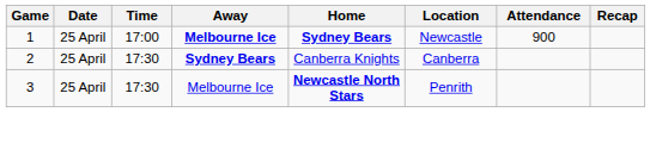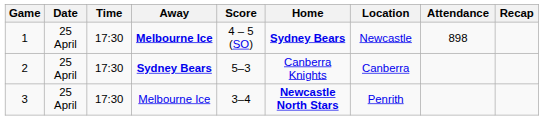 <table class="wikitable" width="85%" style="margin: 1em auto 1em auto">
 <tr>
 <th width="1%">Game</th>
 <th width="6%">Date</th>
 <th width="6%">Time</th>
 <th width="12%">Away</th>
+<th width="6%">Score</th>
 <th width="12%">Home</th>
 <th width="7%">Location</th>
 <th width="4%">Attendance</th>
 <th width="2%">Recap</th>
 </tr>
 <tr align="center">
 <td>1</td>
 <td>25 April</td>
-<td>17:00</td>
+<td>17:30</td>
 <td><strong><a href='#'>Melbourne Ice</a></strong></td>
+<td>4 – 5 (<a href='#'>SO</a>)</td>
 <td><strong><a href='#'>Sydney Bears</a></strong></td>
 <td><a href='#'>Newcastle</a></td>
-<td>900</td>
+<td>898</td>
 <td></td>
 </tr>
 <tr align="center">
 <td>2</td>
 <td>25 April</td>
 <td>17:30</td>
 <td><strong><a href='#'>Sydney Bears</a></strong></td>
+<td>5–3</td>
 <td><a href='#'>Canberra Knights</a></td>
 <td><a href='#'>Canberra</a></td>
 <td></td>
 <td></td>
 </tr>
 <tr align="center">
 <td>3</td>
 <td>25 April</td>
 <td>17:30</td>
 <td><a href='#'>Melbourne Ice</a></td>
+<td>3–4</td>
 <td><strong><a href='#'>Newcastle North Stars</a></strong></td>
 <td><a href='#'>Penrith</a></td>
 <td></td>
 <td></td>
 </tr>
 </table>
